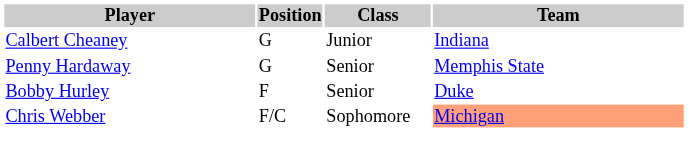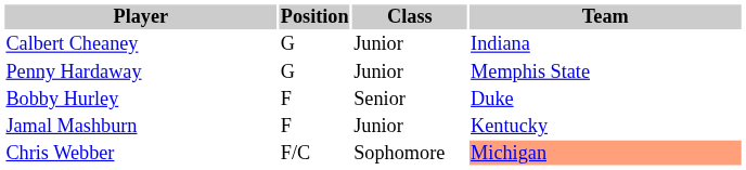 <table style="width:600px" "border:'1' 'solid' 'gray'">
 <tr>
 <th style="background:#CCCCCC;width:40%">Player</th>
 <th style="background:#CCCCCC;width:4%">Position</th>
 <th style="background:#CCCCCC;width:16%">Class</th>
 <th style="background:#CCCCCC;width:40%">Team</th>
 </tr>
 <tr>
 <td><a href='#'>Calbert Cheaney</a></td>
 <td>G</td>
 <td>Junior</td>
 <td><a href='#'>Indiana</a></td>
 </tr>
 <tr>
 <td><a href='#'>Penny Hardaway</a></td>
 <td>G</td>
-<td>Senior</td>
+<td>Junior</td>
 <td><a href='#'>Memphis State</a></td>
 </tr>
 <tr>
 <td><a href='#'>Bobby Hurley</a></td>
 <td>F</td>
 <td>Senior</td>
 <td><a href='#'>Duke</a></td>
 </tr>
 <tr>
+<td><a href='#'>Jamal Mashburn</a></td>
+<td>F</td>
+<td>Junior</td>
+<td><a href='#'>Kentucky</a></td>
+</tr>
+<tr>
 <td><a href='#'>Chris Webber</a></td>
 <td>F/C</td>
 <td>Sophomore</td>
 <td style="background: lightsalmon;"><a href='#'>Michigan</a></td>
 </tr>
 </table>
